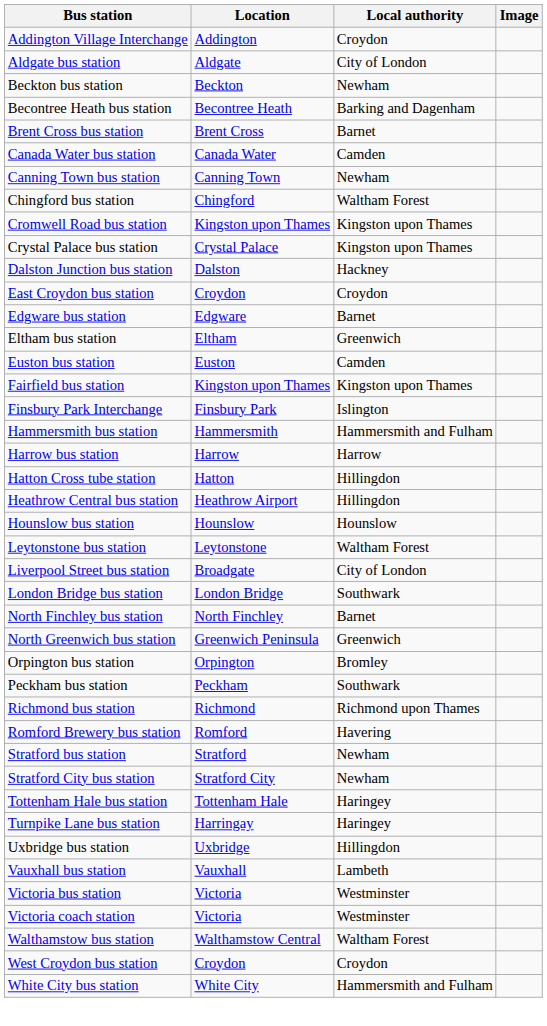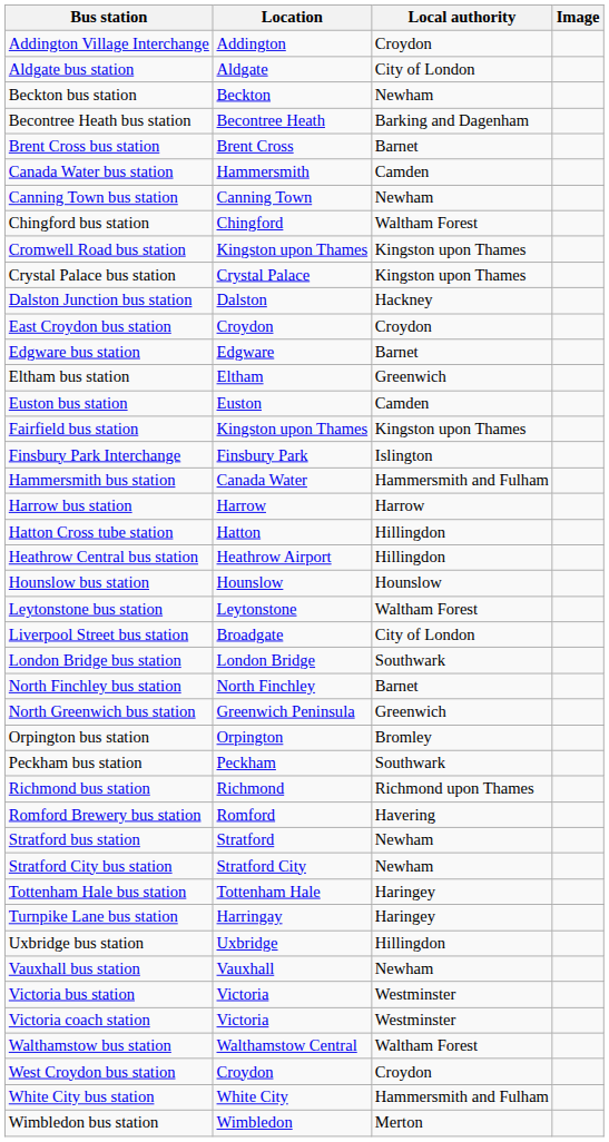 <table class="wikitable sortable">
 <tr>
 <th>Bus station</th>
 <th>Location</th>
 <th>Local authority</th>
 <th>Image</th>
 </tr>
 <tr>
 <td><a href='#'>Addington Village Interchange</a></td>
 <td><a href='#'>Addington</a></td>
 <td>Croydon</td>
 </tr>
 <tr>
 <td><a href='#'>Aldgate bus station</a></td>
 <td><a href='#'>Aldgate</a></td>
 <td>City of London</td>
 <td></td>
 </tr>
 <tr>
 <td>Beckton bus station</td>
 <td><a href='#'>Beckton</a></td>
 <td>Newham</td>
 <td></td>
 </tr>
 <tr>
 <td>Becontree Heath bus station</td>
 <td><a href='#'>Becontree Heath</a></td>
 <td>Barking and Dagenham</td>
 <td></td>
 </tr>
 <tr>
 <td><a href='#'>Brent Cross bus station</a></td>
 <td><a href='#'>Brent Cross</a></td>
 <td>Barnet</td>
 <td></td>
 </tr>
 <tr>
 <td><a href='#'>Canada Water bus station</a></td>
-<td><a href='#'>Canada Water</a></td>
+<td><a href='#'>Hammersmith</a></td>
 <td>Camden</td>
 <td></td>
 </tr>
 <tr>
 <td><a href='#'>Canning Town bus station</a></td>
 <td><a href='#'>Canning Town</a></td>
 <td>Newham</td>
 <td></td>
 </tr>
 <tr>
 <td>Chingford bus station</td>
 <td><a href='#'>Chingford</a></td>
 <td>Waltham Forest</td>
 <td></td>
 </tr>
 <tr>
 <td><a href='#'>Cromwell Road bus station</a></td>
 <td><a href='#'>Kingston upon Thames</a></td>
 <td>Kingston upon Thames</td>
 <td></td>
 </tr>
 <tr>
 <td>Crystal Palace bus station</td>
 <td><a href='#'>Crystal Palace</a></td>
 <td>Kingston upon Thames</td>
 <td></td>
 </tr>
 <tr>
 <td><a href='#'>Dalston Junction bus station</a></td>
 <td><a href='#'>Dalston</a></td>
 <td>Hackney</td>
 </tr>
 <tr>
 <td><a href='#'>East Croydon bus station</a></td>
 <td><a href='#'>Croydon</a></td>
 <td>Croydon</td>
 <td></td>
 </tr>
 <tr>
 <td><a href='#'>Edgware bus station</a></td>
 <td><a href='#'>Edgware</a></td>
 <td>Barnet</td>
 <td></td>
 </tr>
 <tr>
 <td>Eltham bus station</td>
 <td><a href='#'>Eltham</a></td>
 <td>Greenwich</td>
 <td></td>
 </tr>
 <tr>
 <td><a href='#'>Euston bus station</a></td>
 <td><a href='#'>Euston</a></td>
 <td>Camden</td>
 <td></td>
 </tr>
 <tr>
 <td><a href='#'>Fairfield bus station</a></td>
 <td><a href='#'>Kingston upon Thames</a></td>
 <td>Kingston upon Thames</td>
 <td></td>
 </tr>
 <tr>
 <td><a href='#'>Finsbury Park Interchange</a></td>
 <td><a href='#'>Finsbury Park</a></td>
 <td>Islington</td>
 <td></td>
 </tr>
 <tr>
 <td><a href='#'>Hammersmith bus station</a></td>
-<td><a href='#'>Hammersmith</a></td>
+<td><a href='#'>Canada Water</a></td>
 <td>Hammersmith and Fulham</td>
 <td></td>
 </tr>
 <tr>
 <td><a href='#'>Harrow bus station</a></td>
 <td><a href='#'>Harrow</a></td>
 <td>Harrow</td>
 <td></td>
 </tr>
 <tr>
 <td><a href='#'>Hatton Cross tube station</a></td>
 <td><a href='#'>Hatton</a></td>
 <td>Hillingdon</td>
 <td></td>
 </tr>
 <tr>
 <td><a href='#'>Heathrow Central bus station</a></td>
 <td><a href='#'>Heathrow Airport</a></td>
 <td>Hillingdon</td>
 <td></td>
 </tr>
 <tr>
 <td><a href='#'>Hounslow bus station</a></td>
 <td><a href='#'>Hounslow</a></td>
 <td>Hounslow</td>
 <td></td>
 </tr>
 <tr>
 <td><a href='#'>Leytonstone bus station</a></td>
 <td><a href='#'>Leytonstone</a></td>
 <td>Waltham Forest</td>
 <td></td>
 </tr>
 <tr>
 <td><a href='#'>Liverpool Street bus station</a></td>
 <td><a href='#'>Broadgate</a></td>
 <td>City of London</td>
 <td></td>
 </tr>
 <tr>
 <td><a href='#'>London Bridge bus station</a></td>
 <td><a href='#'>London Bridge</a></td>
 <td>Southwark</td>
 <td></td>
 </tr>
 <tr>
 <td><a href='#'>North Finchley bus station</a></td>
 <td><a href='#'>North Finchley</a></td>
 <td>Barnet</td>
 <td></td>
 </tr>
 <tr>
 <td><a href='#'>North Greenwich bus station</a></td>
 <td><a href='#'>Greenwich Peninsula</a></td>
 <td>Greenwich</td>
 <td></td>
 </tr>
 <tr>
 <td>Orpington bus station</td>
 <td><a href='#'>Orpington</a></td>
 <td>Bromley</td>
 <td></td>
 </tr>
 <tr>
 <td>Peckham bus station</td>
 <td><a href='#'>Peckham</a></td>
 <td>Southwark</td>
 <td></td>
 </tr>
 <tr>
 <td><a href='#'>Richmond bus station</a></td>
 <td><a href='#'>Richmond</a></td>
 <td>Richmond upon Thames</td>
 <td></td>
 </tr>
 <tr>
 <td><a href='#'>Romford Brewery bus station</a></td>
 <td><a href='#'>Romford</a></td>
 <td>Havering</td>
 <td></td>
 </tr>
 <tr>
 <td><a href='#'>Stratford bus station</a></td>
 <td><a href='#'>Stratford</a></td>
 <td>Newham</td>
 <td></td>
 </tr>
 <tr>
 <td><a href='#'>Stratford City bus station</a></td>
 <td><a href='#'>Stratford City</a></td>
 <td>Newham</td>
 <td></td>
 </tr>
 <tr>
 <td><a href='#'>Tottenham Hale bus station</a></td>
 <td><a href='#'>Tottenham Hale</a></td>
 <td>Haringey</td>
 <td></td>
 </tr>
 <tr>
 <td><a href='#'>Turnpike Lane bus station</a></td>
 <td><a href='#'>Harringay</a></td>
 <td>Haringey</td>
 <td></td>
 </tr>
 <tr>
 <td>Uxbridge bus station</td>
 <td><a href='#'>Uxbridge</a></td>
 <td>Hillingdon</td>
 <td></td>
 </tr>
 <tr>
 <td><a href='#'>Vauxhall bus station</a></td>
 <td><a href='#'>Vauxhall</a></td>
-<td>Lambeth</td>
+<td>Newham</td>
 <td></td>
 </tr>
 <tr>
 <td><a href='#'>Victoria bus station</a></td>
 <td><a href='#'>Victoria</a></td>
 <td>Westminster</td>
 <td></td>
 </tr>
 <tr>
 <td><a href='#'>Victoria coach station</a></td>
 <td><a href='#'>Victoria</a></td>
 <td>Westminster</td>
 <td></td>
 </tr>
 <tr>
 <td><a href='#'>Walthamstow bus station</a></td>
 <td><a href='#'>Walthamstow Central</a></td>
 <td>Waltham Forest</td>
 <td></td>
 </tr>
 <tr>
 <td><a href='#'>West Croydon bus station</a></td>
 <td><a href='#'>Croydon</a></td>
 <td>Croydon</td>
 <td></td>
 </tr>
 <tr>
 <td><a href='#'>White City bus station</a></td>
 <td><a href='#'>White City</a></td>
 <td>Hammersmith and Fulham</td>
 <td></td>
 </tr>
+<tr>
+<td>Wimbledon bus station</td>
+<td><a href='#'>Wimbledon</a></td>
+<td>Merton</td>
+<td></td>
+</tr>
 </table>
